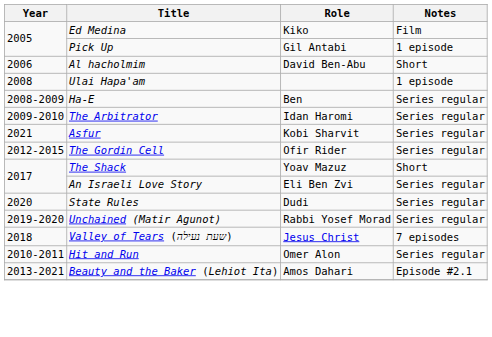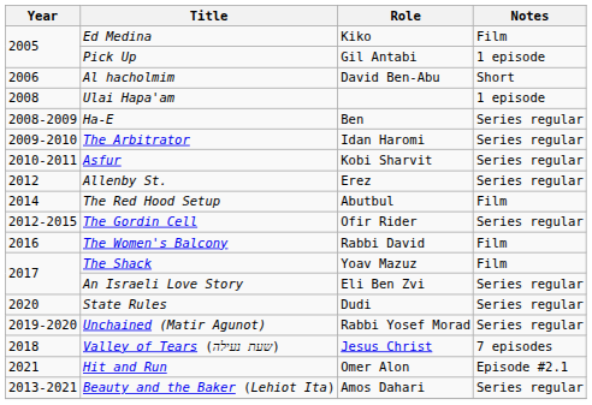 <table class="wikitable sortable">
 <tr>
 <th>Year</th>
 <th>Title</th>
 <th>Role</th>
 <th>Notes</th>
 </tr>
 <tr>
 <td rowspan=2>2005</td>
 <td><em>Ed Medina</em></td>
 <td>Kiko</td>
 <td>Film</td>
 </tr>
 <tr>
 <td><em>Pick Up</em></td>
 <td>Gil Antabi</td>
 <td>1 episode</td>
 </tr>
 <tr>
 <td>2006</td>
 <td><em>Al hacholmim</em></td>
 <td>David Ben-Abu</td>
 <td>Short</td>
 </tr>
 <tr>
 <td>2008</td>
 <td><em>Ulai Hapa'am</em></td>
 <td></td>
 <td>1 episode</td>
 </tr>
 <tr>
 <td>2008-2009</td>
 <td><em>Ha-E</em></td>
 <td>Ben</td>
 <td>Series regular</td>
 </tr>
 <tr>
 <td>2009-2010</td>
 <td><em><a href='#'>The Arbitrator</a></em></td>
 <td>Idan Haromi</td>
 <td>Series regular</td>
 </tr>
 <tr>
-<td>2021</td>
+<td>2010-2011</td>
 <td><em><a href='#'>Asfur</a></em></td>
 <td>Kobi Sharvit</td>
 <td>Series regular</td>
+</tr>
+<tr>
+<td>2012</td>
+<td><em>Allenby St.</em></td>
+<td>Erez</td>
+<td>Series regular</td>
+</tr>
+<tr>
+<td>2014</td>
+<td><em>The Red Hood Setup</em></td>
+<td>Abutbul</td>
+<td>Film</td>
 </tr>
 <tr>
 <td>2012-2015</td>
 <td><em><a href='#'>The Gordin Cell</a></em></td>
 <td>Ofir Rider</td>
 <td>Series regular</td>
 </tr>
 <tr>
+<td>2016</td>
+<td><em><a href='#'>The Women's Balcony</a></em></td>
+<td>Rabbi David</td>
+<td>Film</td>
+</tr>
+<tr>
 <td rowspan=2>2017</td>
 <td><em><a href='#'>The Shack</a></em></td>
 <td>Yoav Mazuz</td>
-<td>Short</td>
+<td>Film</td>
 </tr>
 <tr>
 <td><em>An Israeli Love Story</em></td>
 <td>Eli Ben Zvi</td>
 <td>Series regular</td>
 </tr>
 <tr>
 <td>2020</td>
 <td><em>State Rules</em></td>
 <td>Dudi</td>
 <td>Series regular</td>
 </tr>
 <tr>
 <td>2019-2020</td>
 <td><em><a href='#'>Unchained</a></em> <em>(Matir Agunot)</em></td>
 <td>Rabbi Yosef Morad</td>
 <td>Series regular</td>
 </tr>
 <tr>
 <td>2018</td>
 <td><em><a href='#'>Valley of Tears</a></em> (<em>שעת נעילה</em>)</td>
 <td><a href='#'>Jesus Christ</a></td>
 <td>7 episodes</td>
 </tr>
 <tr>
-<td>2010-2011</td>
+<td>2021</td>
 <td><em><a href='#'>Hit and Run</a></em></td>
 <td>Omer Alon</td>
-<td>Series regular</td>
+<td>Episode #2.1</td>
 </tr>
 <tr>
 <td>2013-2021</td>
 <td><em><a href='#'>Beauty and the Baker</a></em> (<em>Lehiot Ita</em>)</td>
 <td>Amos Dahari</td>
-<td>Episode #2.1</td>
+<td>Series regular</td>
 </tr>
 <tr>
 </tr>
 </table>
